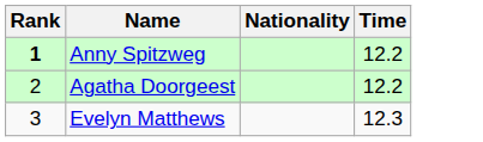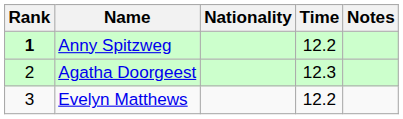 <table class="wikitable sortable" style="text-align:center">
 <tr>
 <th>Rank</th>
 <th>Name</th>
 <th>Nationality</th>
 <th>Time</th>
+<th>Notes</th>
 </tr>
 <tr bgcolor=ccffcc>
 <td><strong>1</strong></td>
 <td align=left><a href='#'>Anny Spitzweg</a></td>
 <td align=left></td>
 <td>12.2</td>
+<td></td>
 </tr>
 <tr bgcolor=ccffcc>
 <td>2</td>
 <td align=left><a href='#'>Agatha Doorgeest</a></td>
 <td align=left></td>
-<td>12.2</td>
+<td>12.3</td>
+<td></td>
 </tr>
 <tr>
 <td>3</td>
 <td align=left><a href='#'>Evelyn Matthews</a></td>
 <td align=left></td>
-<td>12.3</td>
+<td>12.2</td>
+<td></td>
 </tr>
 </table>
